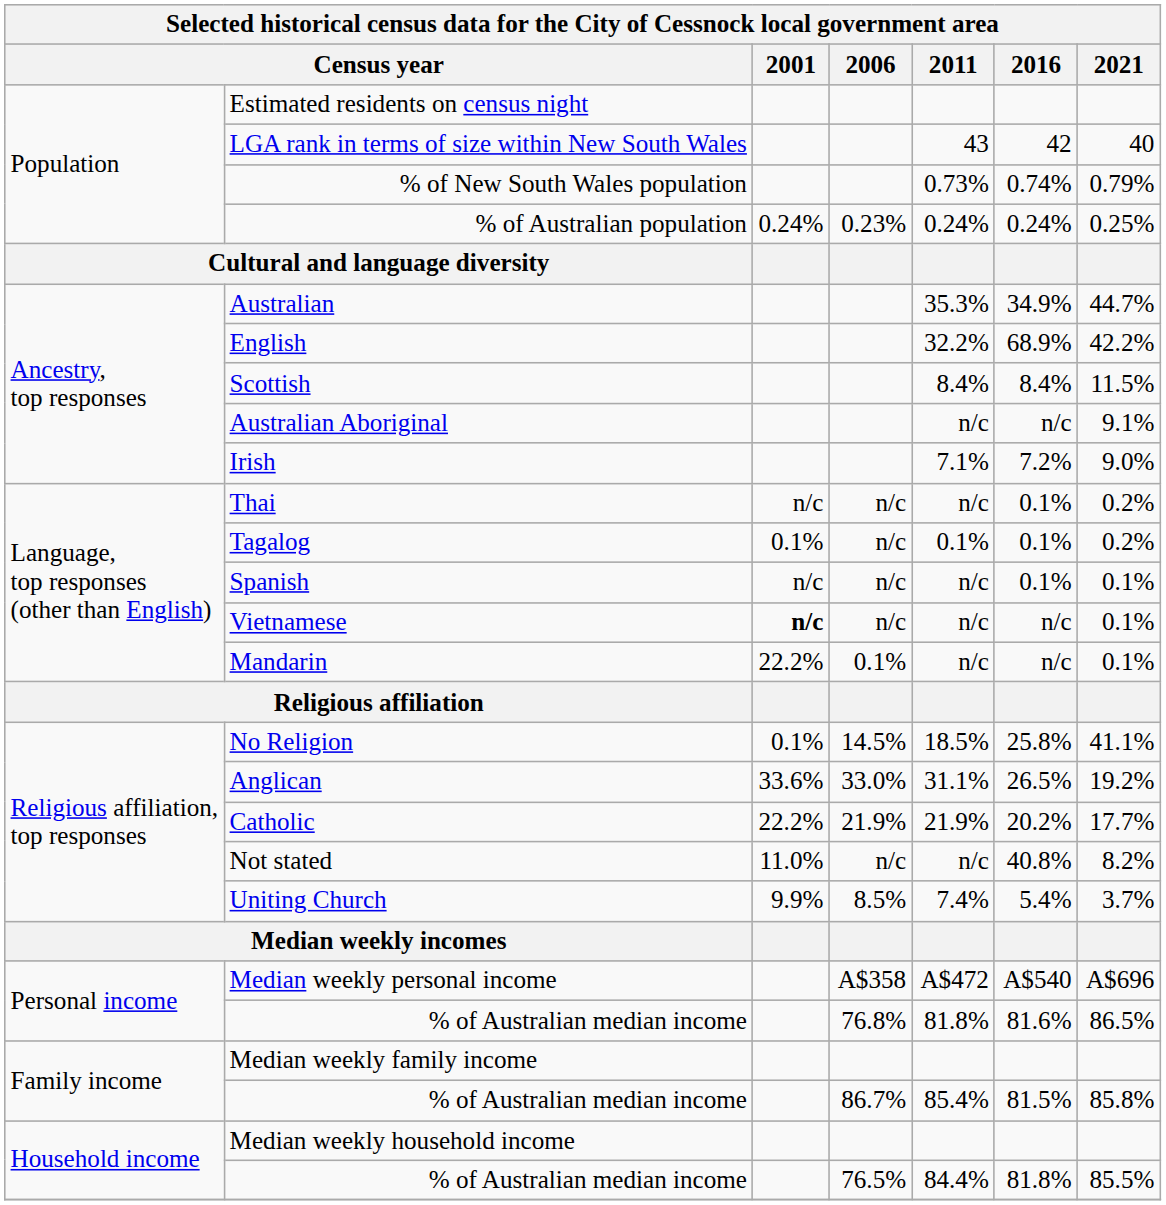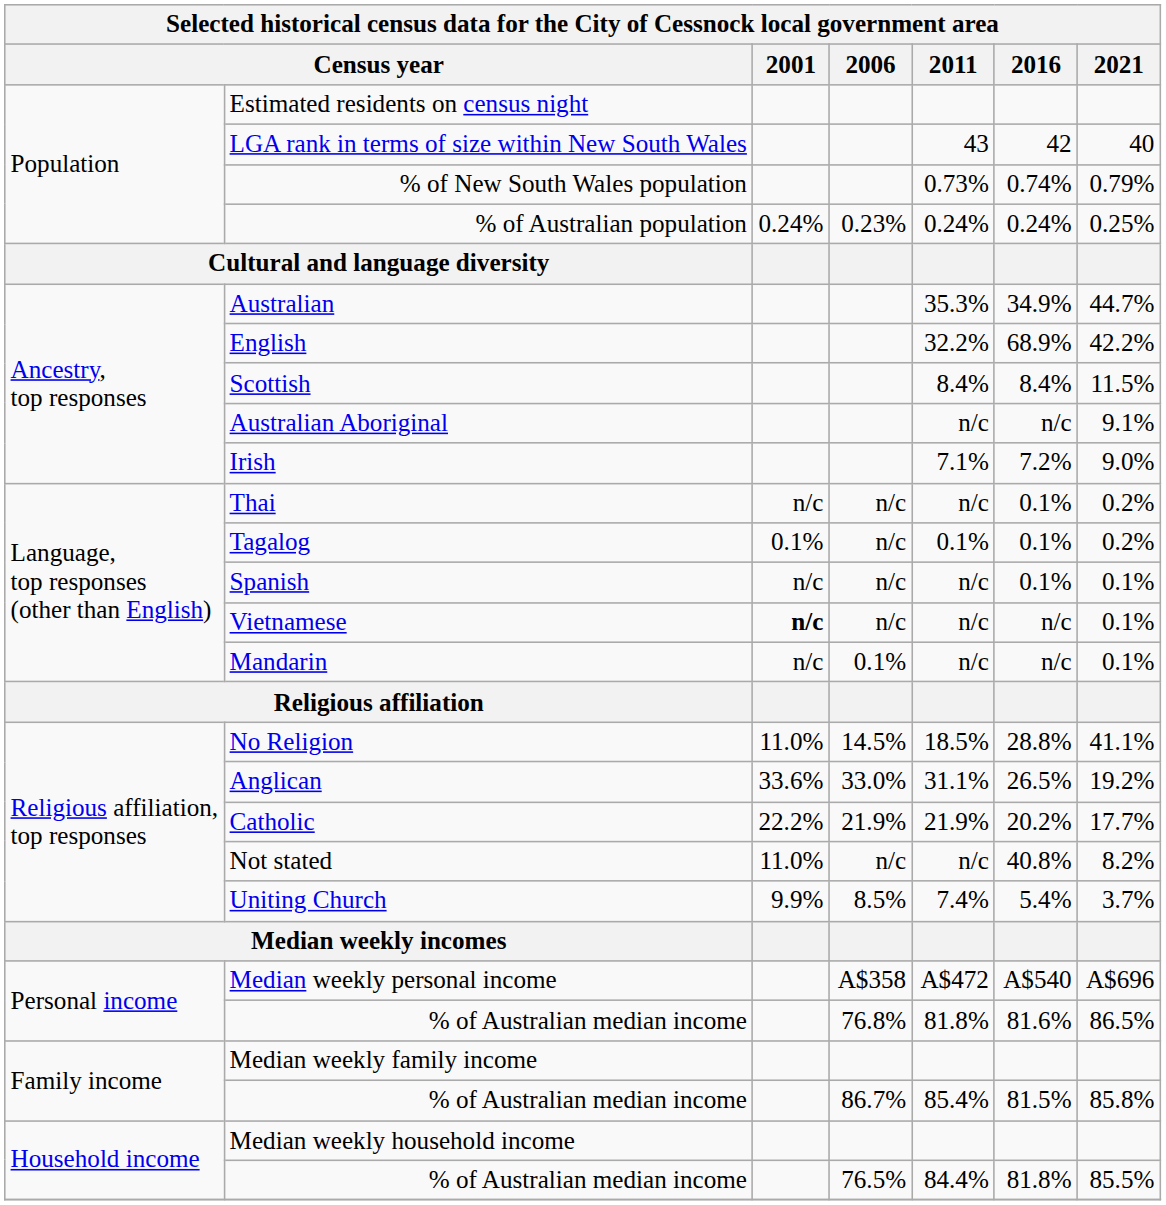 <table class="wikitable">
 <tr>
 <th colspan=8>Selected historical census data for the City of Cessnock local government area</th>
 </tr>
 <tr>
 <th colspan=3>Census year</th>
 <th>2001</th>
 <th>2006</th>
 <th>2011</th>
 <th>2016</th>
 <th>2021</th>
 </tr>
 <tr>
 <td rowspan=4 colspan="2">Population</td>
 <td>Estimated residents on <a href='#'>census night</a></td>
 <td align="right"></td>
 <td align="right"> </td>
 <td align="right"> </td>
 <td align="right"> </td>
 <td align="right"> </td>
 </tr>
 <tr>
 <td align="right"><a href='#'>LGA rank in terms of size within New South Wales</a></td>
 <td align="right"></td>
 <td align="right"></td>
 <td align="right">43</td>
 <td align="right"> 42</td>
 <td align="right"> 40</td>
 </tr>
 <tr>
 <td align="right">% of New South Wales population</td>
 <td align="right"></td>
 <td align="right"></td>
 <td align="right">0.73%</td>
 <td align="right"> 0.74%</td>
 <td align="right"> 0.79%</td>
 </tr>
 <tr>
 <td align="right">% of Australian population</td>
 <td align="right">0.24%</td>
 <td align="right"> 0.23%</td>
 <td align="right"> 0.24%</td>
 <td align="right"> 0.24%</td>
 <td align="right"> 0.25%</td>
 </tr>
 <tr>
 <th colspan=3>Cultural and language diversity</th>
 <th></th>
 <th></th>
 <th></th>
 <th></th>
 <th></th>
 </tr>
 <tr>
 <td rowspan=5 colspan=2><a href='#'>Ancestry</a>,<br>top responses</td>
 <td><a href='#'>Australian</a></td>
 <td align="right"></td>
 <td align="right"></td>
 <td align="right">35.3%</td>
 <td align="right"> 34.9%</td>
 <td align="right"> 44.7%</td>
 </tr>
 <tr>
 <td><a href='#'>English</a></td>
 <td align="right"></td>
 <td align="right"></td>
 <td align="right">32.2%</td>
 <td align="right"> 68.9%</td>
 <td align="right"> 42.2%</td>
 </tr>
 <tr>
 <td><a href='#'>Scottish</a></td>
 <td align="right"></td>
 <td align="right"></td>
 <td align="right">8.4%</td>
 <td align="right"> 8.4%</td>
 <td align="right"> 11.5%</td>
 </tr>
 <tr>
 <td><a href='#'>Australian Aboriginal</a></td>
 <td align="right"></td>
 <td align="right"></td>
 <td align="right">n/c</td>
 <td align="right"> n/c</td>
 <td align="right"> 9.1%</td>
 </tr>
 <tr>
 <td><a href='#'>Irish</a></td>
 <td align="right"></td>
 <td align="right"></td>
 <td align="right">7.1%</td>
 <td align="right"> 7.2%</td>
 <td align="right"> 9.0%</td>
 </tr>
 <tr>
 <td rowspan=5 colspan=2>Language,<br>top responses<br>(other than <a href='#'>English</a>)</td>
 <td><a href='#'>Thai</a></td>
 <td align="right">n/c</td>
 <td align="right"> n/c</td>
 <td align="right"> n/c</td>
 <td align="right"> 0.1%</td>
 <td align="right"> 0.2%</td>
 </tr>
 <tr>
 <td><a href='#'>Tagalog</a></td>
 <td align="right">0.1%</td>
 <td align="right"> n/c</td>
 <td align="right"> 0.1%</td>
 <td align="right"> 0.1%</td>
 <td align="right"> 0.2%</td>
 </tr>
 <tr>
 <td><a href='#'>Spanish</a></td>
 <td align="right">n/c</td>
 <td align="right"> n/c</td>
 <td align="right"> n/c</td>
 <td align="right"> 0.1%</td>
 <td align="right"> 0.1%</td>
 </tr>
 <tr>
 <td><a href='#'>Vietnamese</a></td>
 <td align="right"><strong>n/c</strong></td>
 <td align="right"> n/c</td>
 <td align="right"> n/c</td>
 <td align="right"> n/c</td>
 <td align="right"> 0.1%</td>
 </tr>
 <tr>
 <td><a href='#'>Mandarin</a></td>
-<td align="right">22.2%</td>
+<td align="right">n/c</td>
 <td align="right"> 0.1%</td>
 <td align="right"> n/c</td>
 <td align="right"> n/c</td>
 <td align="right"> 0.1%</td>
 </tr>
 <tr>
 <th colspan=3>Religious affiliation</th>
 <th></th>
 <th></th>
 <th></th>
 <th></th>
 <th></th>
 </tr>
 <tr>
 <td rowspan=5 colspan=2><a href='#'>Religious</a> affiliation,<br>top responses</td>
 <td><a href='#'>No Religion</a></td>
-<td align="right">0.1%</td>
+<td align="right">11.0%</td>
 <td align="right"> 14.5%</td>
 <td align="right"> 18.5%</td>
-<td align="right"> 25.8%</td>
+<td align="right"> 28.8%</td>
 <td align="right"> 41.1%</td>
 </tr>
 <tr>
 <td><a href='#'>Anglican</a></td>
 <td align="right">33.6%</td>
 <td align="right"> 33.0%</td>
 <td align="right"> 31.1%</td>
 <td align="right"> 26.5%</td>
 <td align="right"> 19.2%</td>
 </tr>
 <tr>
 <td><a href='#'>Catholic</a></td>
 <td align="right">22.2%</td>
 <td align="right"> 21.9%</td>
 <td align="right"> 21.9%</td>
 <td align="right"> 20.2%</td>
 <td align="right"> 17.7%</td>
 </tr>
 <tr>
 <td>Not stated</td>
 <td align="right">11.0%</td>
 <td align="right"> n/c</td>
 <td align="right"> n/c</td>
 <td align="right"> 40.8%</td>
 <td align="right"> 8.2%</td>
 </tr>
 <tr>
 <td><a href='#'>Uniting Church</a></td>
 <td align="right">9.9%</td>
 <td align="right"> 8.5%</td>
 <td align="right"> 7.4%</td>
 <td align="right"> 5.4%</td>
 <td align="right"> 3.7%</td>
 </tr>
 <tr>
 <th colspan=3>Median weekly incomes</th>
 <th></th>
 <th></th>
 <th></th>
 <th></th>
 <th></th>
 </tr>
 <tr>
 <td rowspan=2 colspan=2>Personal <a href='#'>income</a></td>
 <td><a href='#'>Median</a> weekly personal income</td>
 <td align="right"></td>
 <td align="right">A$358</td>
 <td align="right">A$472</td>
 <td align="right">A$540</td>
 <td align="right">A$696</td>
 </tr>
 <tr>
 <td align="right">% of Australian median income</td>
 <td align="right"></td>
 <td align="right">76.8%</td>
 <td align="right"> 81.8%</td>
 <td align="right"> 81.6%</td>
 <td align="right"> 86.5%</td>
 </tr>
 <tr>
 <td rowspan=2 colspan=2>Family income</td>
 <td>Median weekly family income</td>
 <td align="right"></td>
 <td align="right"></td>
 <td align="right"></td>
 <td align="right"></td>
 <td align="right"></td>
 </tr>
 <tr>
 <td align="right">% of Australian median income</td>
 <td align="right"></td>
 <td align="right">86.7%</td>
 <td align="right"> 85.4%</td>
 <td align="right"> 81.5%</td>
 <td align="right"> 85.8%</td>
 </tr>
 <tr>
 <td rowspan=2 colspan=2><a href='#'>Household income</a></td>
 <td>Median weekly household income</td>
 <td align="right"></td>
 <td align="right"></td>
 <td align="right"></td>
 <td align="right"></td>
 <td align="right"></td>
 </tr>
 <tr>
 <td align="right">% of Australian median income</td>
 <td align="right"></td>
 <td align="right">76.5%</td>
 <td align="right"> 84.4%</td>
 <td align="right"> 81.8%</td>
 <td align="right"> 85.5%</td>
 </tr>
 <tr>
 </tr>
 </table>
